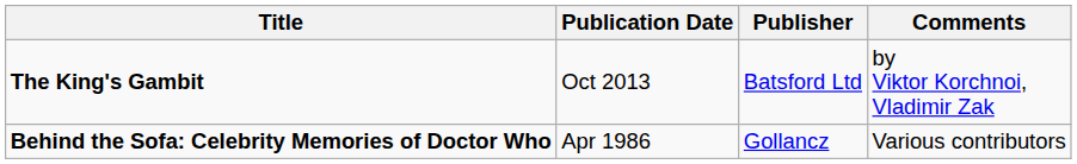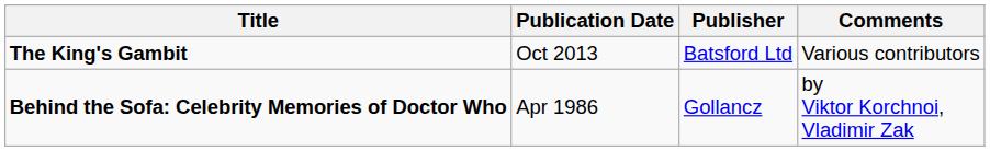 <table class="wikitable">
 <tr>
 <th>Title</th>
 <th>Publication Date</th>
 <th>Publisher</th>
 <th>Comments</th>
 </tr>
 <tr>
 <td><strong>The King's Gambit</strong></td>
 <td>Oct 2013</td>
 <td><a href='#'>Batsford Ltd</a></td>
-<td>by<br><a href='#'>Viktor Korchnoi</a>,<br><a href='#'>Vladimir Zak</a></td>
+<td>Various contributors</td>
 </tr>
 <tr>
 <td><strong>Behind the Sofa: Celebrity Memories of Doctor Who</strong></td>
 <td>Apr 1986</td>
 <td><a href='#'>Gollancz</a></td>
-<td>Various contributors</td>
+<td>by<br><a href='#'>Viktor Korchnoi</a>,<br><a href='#'>Vladimir Zak</a></td>
 </tr>
 </table>
